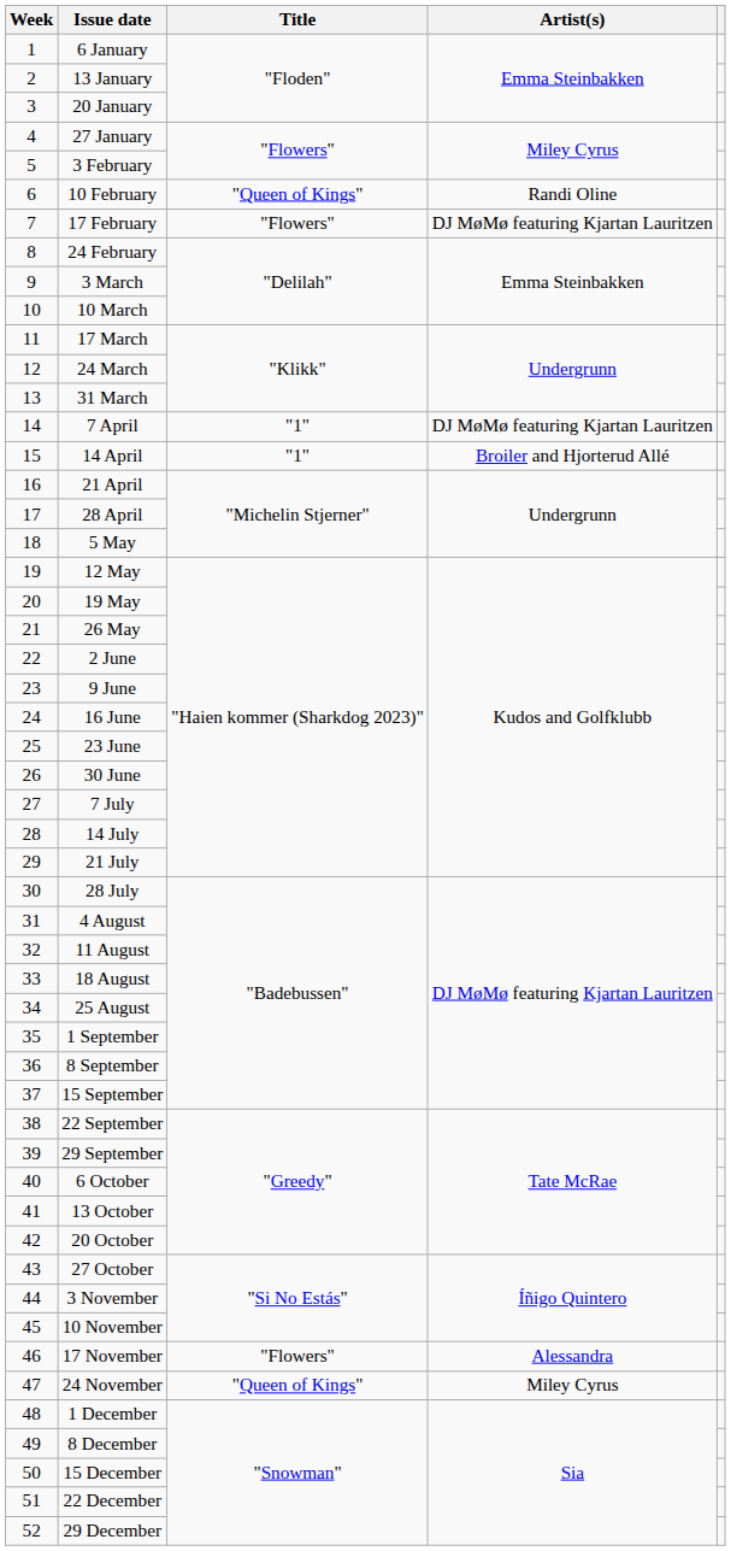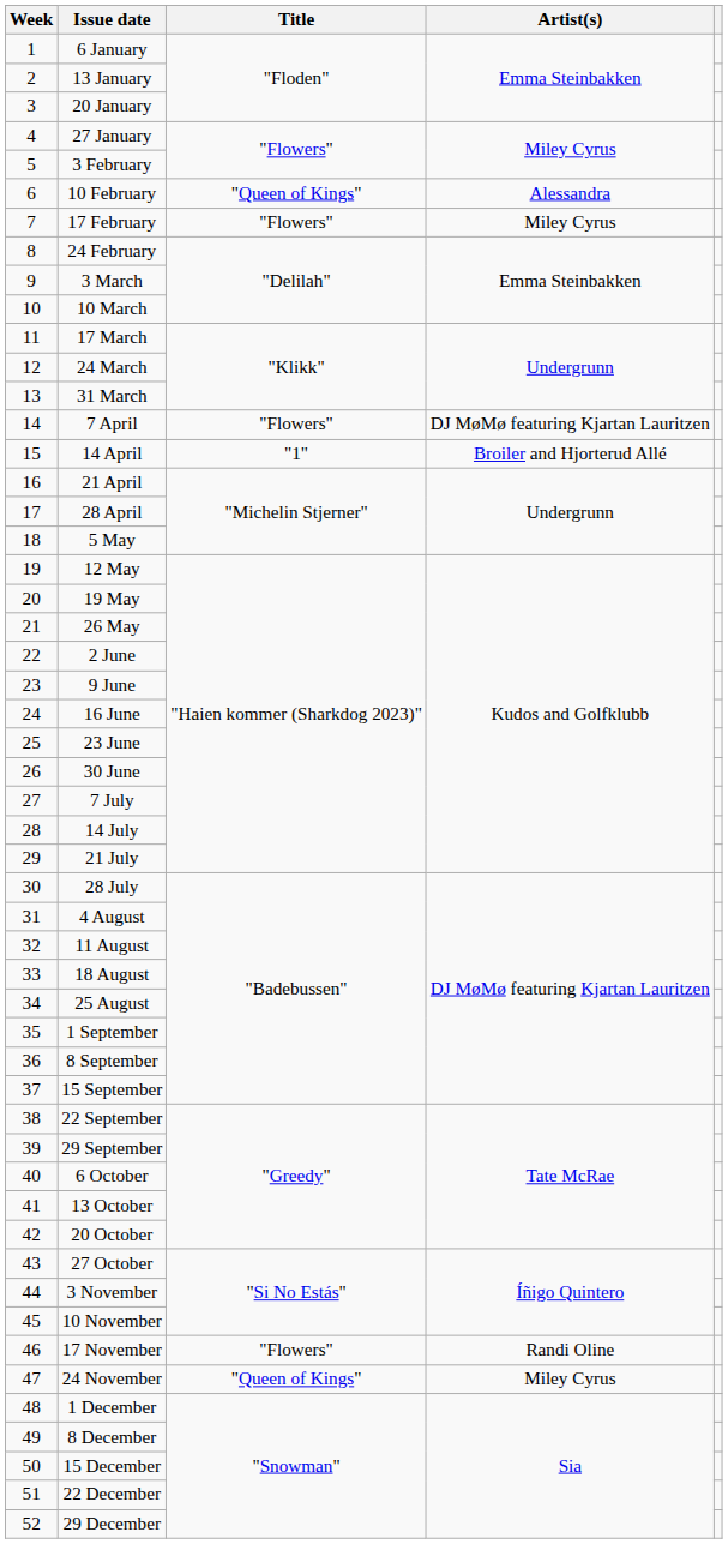 <table class="wikitable" style="text-align:center;">
 <tr>
 <th>Week</th>
 <th>Issue date</th>
 <th>Title</th>
 <th>Artist(s)</th>
 <th></th>
 </tr>
 <tr>
 <td>1</td>
 <td>6 January</td>
 <td rowspan="3">"Floden"</td>
 <td rowspan="3"><a href='#'>Emma Steinbakken</a></td>
 <td></td>
 </tr>
 <tr>
 <td>2</td>
 <td>13 January</td>
 <td></td>
 </tr>
 <tr>
 <td>3</td>
 <td>20 January</td>
 <td></td>
 </tr>
 <tr>
 <td>4</td>
 <td>27 January</td>
 <td rowspan="2">"<a href='#'>Flowers</a>"</td>
 <td rowspan="2"><a href='#'>Miley Cyrus</a></td>
 <td></td>
 </tr>
 <tr>
 <td>5</td>
 <td>3 February</td>
 <td></td>
 </tr>
 <tr>
 <td>6</td>
 <td>10 February</td>
 <td>"<a href='#'>Queen of Kings</a>"</td>
-<td>Randi Oline</td>
+<td><a href='#'>Alessandra</a></td>
 <td></td>
 </tr>
 <tr>
 <td>7</td>
 <td>17 February</td>
 <td>"Flowers"</td>
-<td>DJ MøMø featuring Kjartan Lauritzen</td>
+<td>Miley Cyrus</td>
 <td></td>
 </tr>
 <tr>
 <td>8</td>
 <td>24 February</td>
 <td rowspan="3">"Delilah"</td>
 <td rowspan="3">Emma Steinbakken</td>
 <td></td>
 </tr>
 <tr>
 <td>9</td>
 <td>3 March</td>
 <td></td>
 </tr>
 <tr>
 <td>10</td>
 <td>10 March</td>
 <td></td>
 </tr>
 <tr>
 <td>11</td>
 <td>17 March</td>
 <td rowspan="3">"Klikk"</td>
 <td rowspan="3"><a href='#'>Undergrunn</a></td>
 <td></td>
 </tr>
 <tr>
 <td>12</td>
 <td>24 March</td>
 <td></td>
 </tr>
 <tr>
 <td>13</td>
 <td>31 March</td>
 <td></td>
 </tr>
 <tr>
 <td>14</td>
 <td>7 April</td>
-<td>"1"</td>
+<td>"Flowers"</td>
 <td>DJ MøMø featuring Kjartan Lauritzen</td>
 <td></td>
 </tr>
 <tr>
 <td>15</td>
 <td>14 April</td>
 <td>"1"</td>
 <td><a href='#'>Broiler</a> and Hjorterud Allé</td>
 <td></td>
 </tr>
 <tr>
 <td>16</td>
 <td>21 April</td>
 <td rowspan="3">"Michelin Stjerner"</td>
 <td rowspan="3">Undergrunn</td>
 <td></td>
 </tr>
 <tr>
 <td>17</td>
 <td>28 April</td>
 <td></td>
 </tr>
 <tr>
 <td>18</td>
 <td>5 May</td>
 <td></td>
 </tr>
 <tr>
 <td>19</td>
 <td>12 May</td>
 <td rowspan="11">"Haien kommer (Sharkdog 2023)"</td>
 <td rowspan="11">Kudos and Golfklubb</td>
 <td></td>
 </tr>
 <tr>
 <td>20</td>
 <td>19 May</td>
 <td></td>
 </tr>
 <tr>
 <td>21</td>
 <td>26 May</td>
 <td></td>
 </tr>
 <tr>
 <td>22</td>
 <td>2 June</td>
 <td></td>
 </tr>
 <tr>
 <td>23</td>
 <td>9 June</td>
 <td></td>
 </tr>
 <tr>
 <td>24</td>
 <td>16 June</td>
 <td></td>
 </tr>
 <tr>
 <td>25</td>
 <td>23 June</td>
 <td></td>
 </tr>
 <tr>
 <td>26</td>
 <td>30 June</td>
 <td></td>
 </tr>
 <tr>
 <td>27</td>
 <td>7 July</td>
 <td></td>
 </tr>
 <tr>
 <td>28</td>
 <td>14 July</td>
 <td></td>
 </tr>
 <tr>
 <td>29</td>
 <td>21 July</td>
 <td></td>
 </tr>
 <tr>
 <td>30</td>
 <td>28 July</td>
 <td rowspan="8">"Badebussen"</td>
 <td rowspan="8"><a href='#'>DJ MøMø</a> featuring <a href='#'>Kjartan Lauritzen</a></td>
 <td></td>
 </tr>
 <tr>
 <td>31</td>
 <td>4 August</td>
 <td></td>
 </tr>
 <tr>
 <td>32</td>
 <td>11 August</td>
 <td></td>
 </tr>
 <tr>
 <td>33</td>
 <td>18 August</td>
 <td></td>
 </tr>
 <tr>
 <td>34</td>
 <td>25 August</td>
 <td></td>
 </tr>
 <tr>
 <td>35</td>
 <td>1 September</td>
 <td></td>
 </tr>
 <tr>
 <td>36</td>
 <td>8 September</td>
 <td></td>
 </tr>
 <tr>
 <td>37</td>
 <td>15 September</td>
 <td></td>
 </tr>
 <tr>
 <td>38</td>
 <td>22 September</td>
 <td rowspan="5">"<a href='#'>Greedy</a>"</td>
 <td rowspan="5"><a href='#'>Tate McRae</a></td>
 <td></td>
 </tr>
 <tr>
 <td>39</td>
 <td>29 September</td>
 <td></td>
 </tr>
 <tr>
 <td>40</td>
 <td>6 October</td>
 <td></td>
 </tr>
 <tr>
 <td>41</td>
 <td>13 October</td>
 <td></td>
 </tr>
 <tr>
 <td>42</td>
 <td>20 October</td>
 <td></td>
 </tr>
 <tr>
 <td>43</td>
 <td>27 October</td>
 <td rowspan="3">"<a href='#'>Si No Estás</a>"</td>
 <td rowspan="3"><a href='#'>Íñigo Quintero</a></td>
 <td></td>
 </tr>
 <tr>
 <td>44</td>
 <td>3 November</td>
 <td></td>
 </tr>
 <tr>
 <td>45</td>
 <td>10 November</td>
 <td></td>
 </tr>
 <tr>
 <td>46</td>
 <td>17 November</td>
 <td>"Flowers"</td>
-<td><a href='#'>Alessandra</a></td>
+<td>Randi Oline</td>
 <td></td>
 </tr>
 <tr>
 <td>47</td>
 <td>24 November</td>
 <td>"<a href='#'>Queen of Kings</a>"</td>
 <td>Miley Cyrus</td>
 <td></td>
 </tr>
 <tr>
 <td>48</td>
 <td>1 December</td>
 <td rowspan="5">"<a href='#'>Snowman</a>"</td>
 <td rowspan="5"><a href='#'>Sia</a></td>
 <td></td>
 </tr>
 <tr>
 <td>49</td>
 <td>8 December</td>
 <td></td>
 </tr>
 <tr>
 <td>50</td>
 <td>15 December</td>
 <td></td>
 </tr>
 <tr>
 <td>51</td>
 <td>22 December</td>
 <td></td>
 </tr>
 <tr>
 <td>52</td>
 <td>29 December</td>
 <td></td>
 </tr>
 </table>
